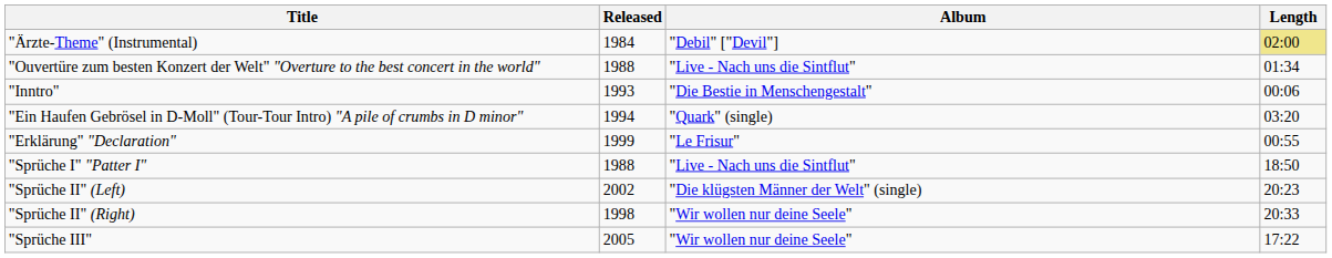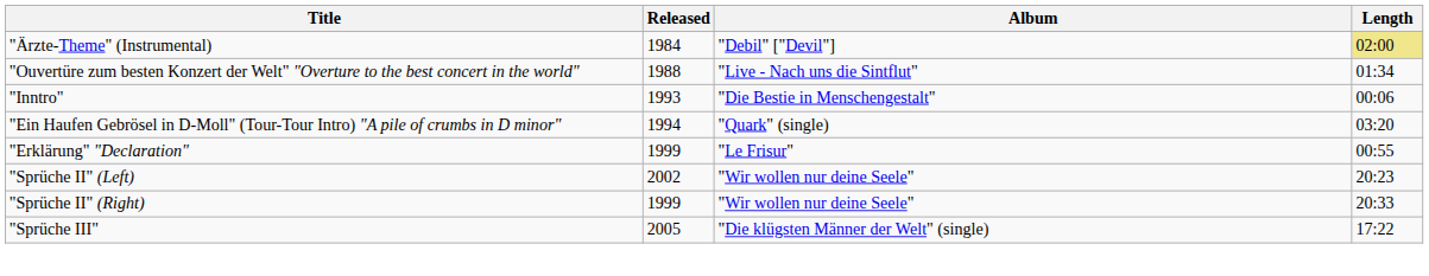 <table class="wikitable sortable">
 <tr>
 <th width="45%">Title</th>
 <th width="5%">Released</th>
 <th width="45%">Album</th>
 <th width="5%">Length</th>
 </tr>
 <tr valign="top">
 <td>"Ärzte-<a href='#'>Theme</a>" (Instrumental)</td>
 <td>1984</td>
 <td>"<a href='#'>Debil</a>" ["<a href='#'>Devil</a>"]</td>
 <td style="background: khaki;">02:00</td>
 </tr>
 <tr valign="top">
 <td>"Ouvertüre zum besten Konzert der Welt" <em>"Overture to the best concert in the world"</em></td>
 <td>1988</td>
 <td>"<a href='#'>Live - Nach uns die Sintflut</a>"</td>
 <td>01:34</td>
 </tr>
 <tr valign="top">
 <td>"Inntro"</td>
 <td>1993</td>
 <td>"<a href='#'>Die Bestie in Menschengestalt</a>"</td>
 <td>00:06</td>
 </tr>
 <tr valign="top">
 <td>"Ein Haufen Gebrösel in D-Moll" (Tour-Tour Intro) <em>"A pile of crumbs in D minor"</em></td>
 <td>1994</td>
 <td>"<a href='#'>Quark</a>" (single)</td>
 <td>03:20</td>
 </tr>
 <tr valign="top">
 <td>"Erklärung" <em>"Declaration"</em></td>
 <td>1999</td>
 <td>"<a href='#'>Le Frisur</a>"</td>
 <td>00:55</td>
 </tr>
 <tr valign="top">
-<td>"Sprüche I" <em>"Patter I"</em></td>
-<td>1988</td>
-<td>"<a href='#'>Live - Nach uns die Sintflut</a>"</td>
-<td>18:50</td>
-</tr>
-<tr valign="top">
 <td>"Sprüche II" <em>(Left)</em></td>
 <td>2002</td>
-<td>"<a href='#'>Die klügsten Männer der Welt</a>" (single)</td>
+<td>"<a href='#'>Wir wollen nur deine Seele</a>"</td>
 <td>20:23</td>
 </tr>
 <tr valign="top">
 <td>"Sprüche II" <em>(Right)</em></td>
-<td>1998</td>
+<td>1999</td>
 <td>"<a href='#'>Wir wollen nur deine Seele</a>"</td>
 <td>20:33</td>
 </tr>
 <tr valign="top">
 <td>"Sprüche III"</td>
 <td>2005</td>
-<td>"<a href='#'>Wir wollen nur deine Seele</a>"</td>
+<td>"<a href='#'>Die klügsten Männer der Welt</a>" (single)</td>
 <td>17:22</td>
 </tr>
 </table>
